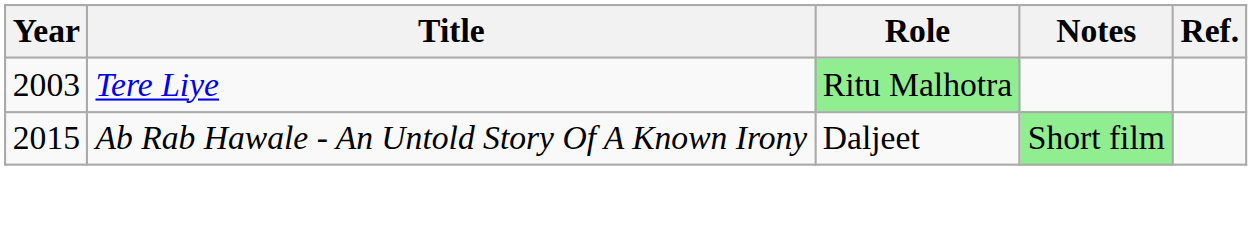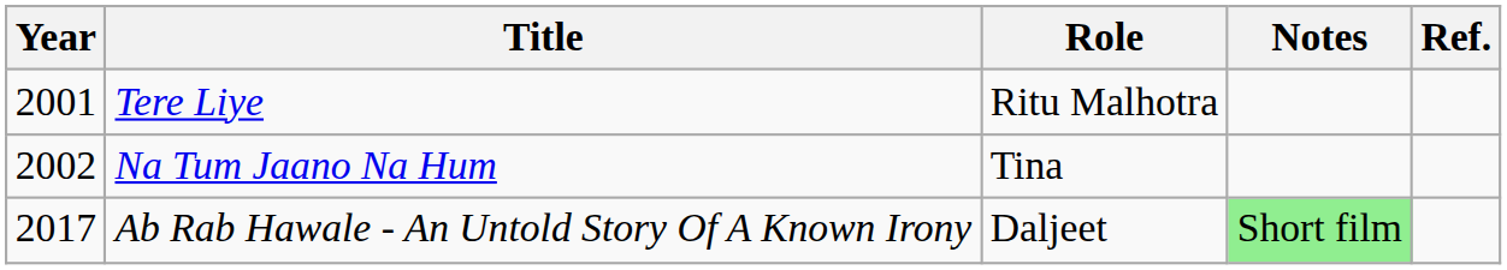 <table class="wikitable sortable">
 <tr>
 <th>Year</th>
 <th>Title</th>
 <th>Role</th>
 <th class="unsortable">Notes</th>
 <th class="unsortable">Ref.</th>
 </tr>
 <tr>
-<td>2003</td>
+<td>2001</td>
 <td><em><a href='#'>Tere Liye</a></em></td>
-<td style="background: lightgreen;">Ritu Malhotra</td>
+<td>Ritu Malhotra</td>
 <td></td>
 <td></td>
 </tr>
 <tr>
-<td>2015</td>
+<td>2002</td>
+<td><em><a href='#'>Na Tum Jaano Na Hum</a></em></td>
+<td>Tina</td>
+<td></td>
+<td></td>
+</tr>
+<tr>
+<td>2017</td>
 <td><em>Ab Rab Hawale - An Untold Story Of A Known Irony</em></td>
 <td>Daljeet</td>
 <td style="background: lightgreen;">Short film</td>
 <td></td>
 </tr>
 </table>
